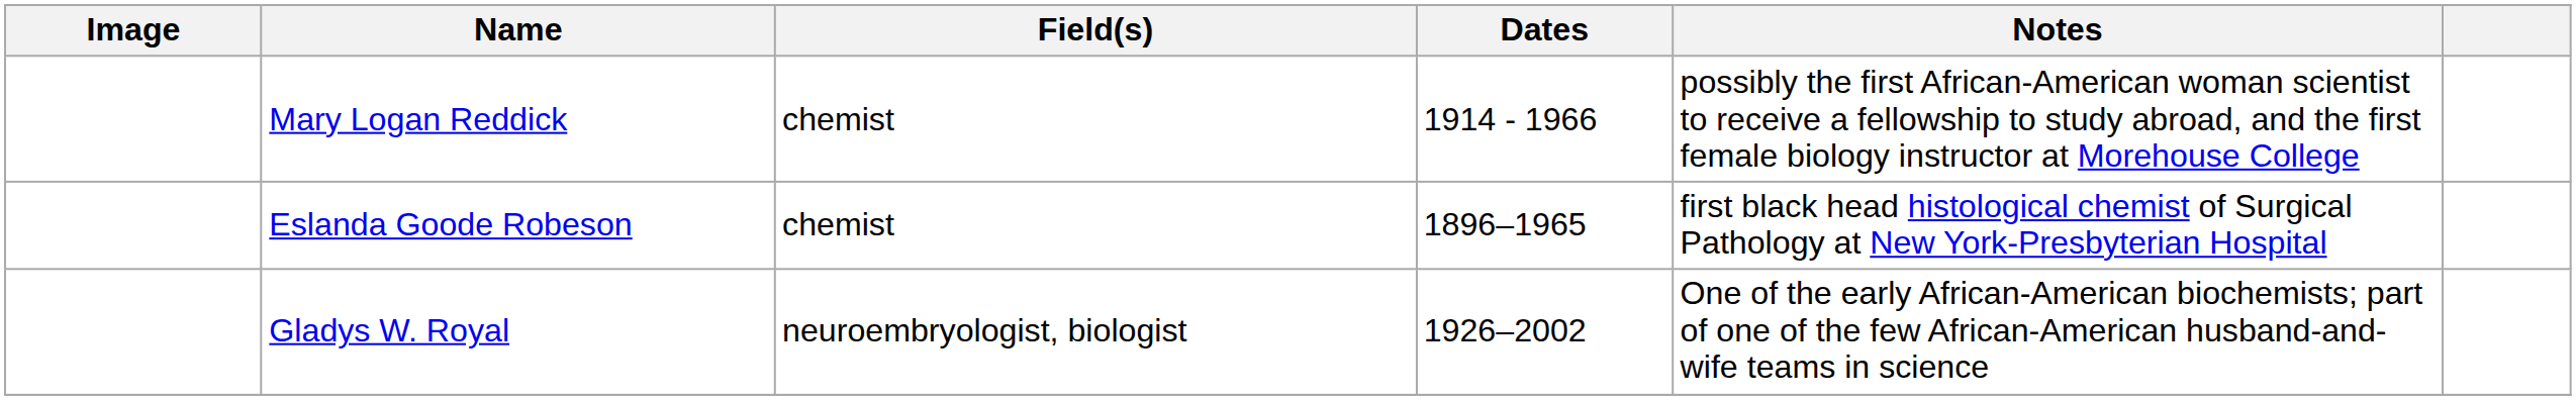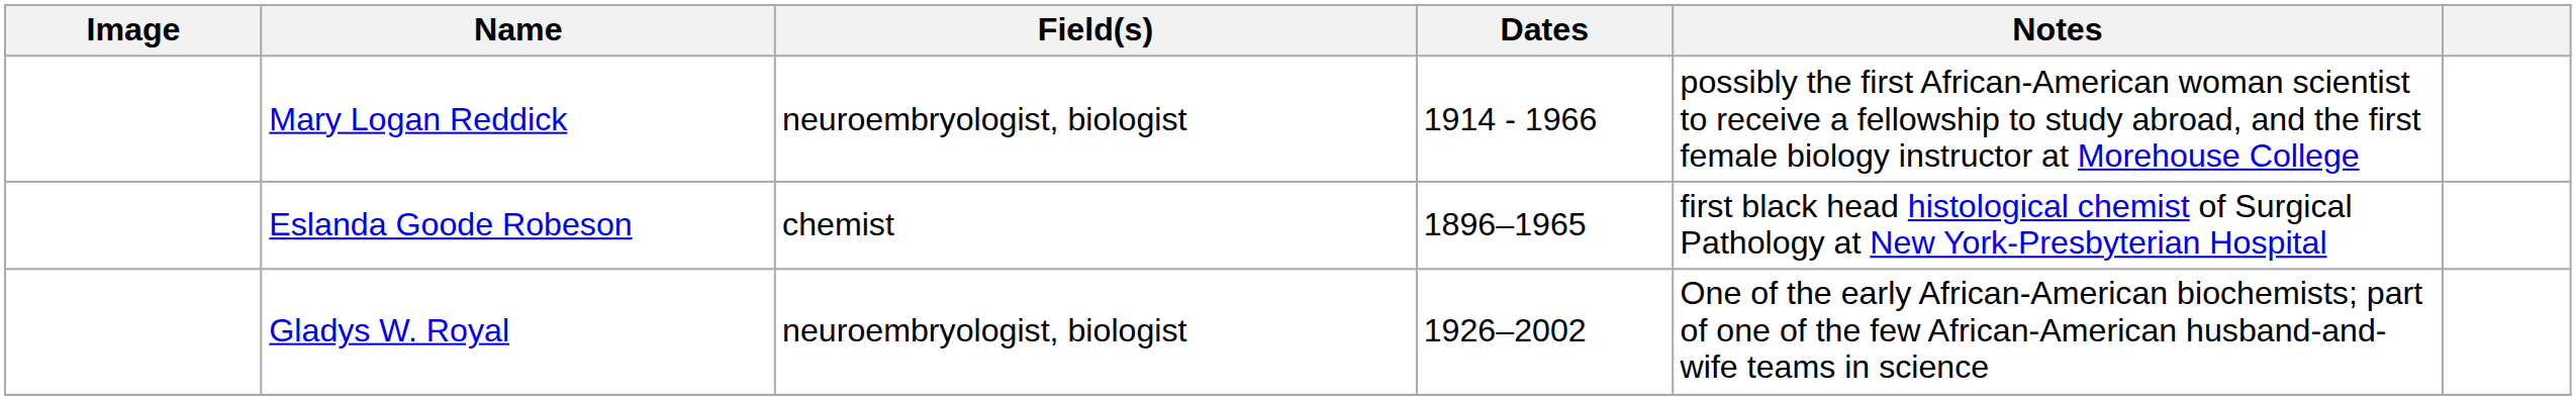 <table class="wikitable sortable plainrowheaders" style="width:100%; background:#fff;">
 <tr class="unsortable">
 <th scope="col" class="unsortable">Image</th>
 <th scope="col" style="width:20%;">Name</th>
 <th scope="col" style="width:25%;">Field(s)</th>
 <th scope="col" style="width:10%;">Dates</th>
 <th scope="col" class="unsortable" style="width: 30%">Notes</th>
 <th scope="col" class="unsortable" style="width: 5%"></th>
 </tr>
 <tr>
 <td></td>
 <td><a href='#'>Mary Logan Reddick</a></td>
-<td>chemist</td>
+<td>neuroembryologist, biologist</td>
 <td>1914 - 1966</td>
 <td>possibly the first African-American woman scientist to receive a fellowship to study abroad, and the first female biology instructor at <a href='#'>Morehouse College</a></td>
 <td></td>
 </tr>
 <tr>
 <td></td>
 <td><a href='#'>Eslanda Goode Robeson</a></td>
 <td>chemist</td>
 <td>1896–1965</td>
 <td>first black head <a href='#'>histological chemist</a> of Surgical Pathology at <a href='#'>New York-Presbyterian Hospital</a></td>
 <td></td>
 </tr>
 <tr>
 <td></td>
 <td><a href='#'>Gladys W. Royal</a></td>
 <td>neuroembryologist, biologist</td>
 <td>1926–2002</td>
 <td>One of the early African-American biochemists; part of one of the few African-American husband-and-wife teams in science</td>
 <td></td>
 </tr>
 <tr>
 </tr>
 </table>
